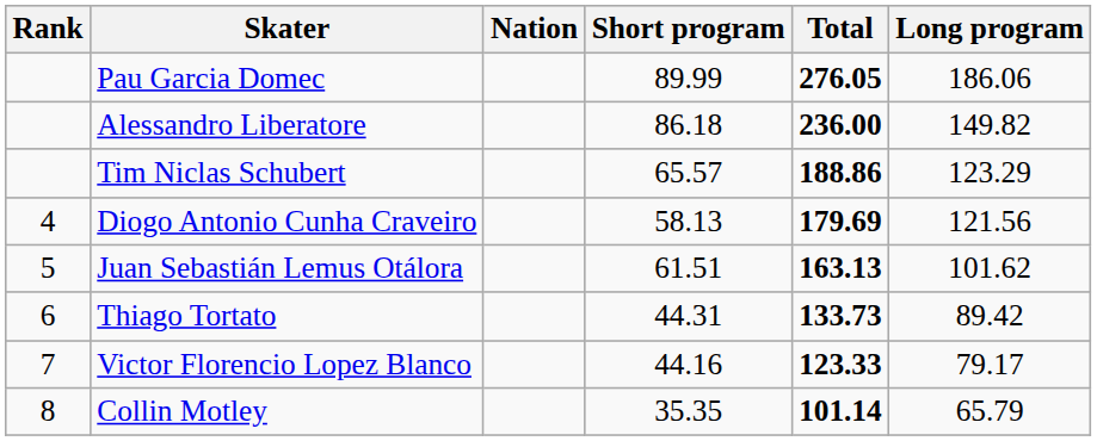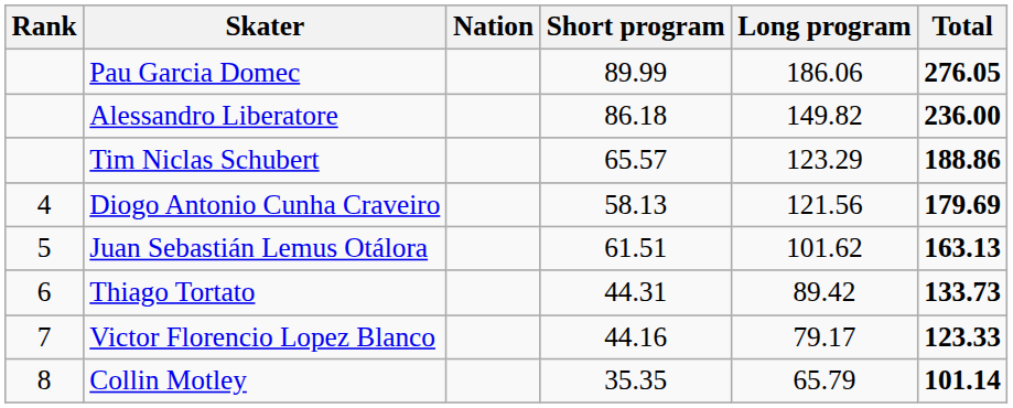 <table class="wikitable sortable" style="text-align:center">
 <tr>
 <th>Rank</th>
 <th>Skater</th>
 <th>Nation</th>
 <th>Short program </th>
+<th>Long program </th>
 <th>Total </th>
-<th>Long program </th>
 </tr>
 <tr>
 <td></td>
 <td align=left><a href='#'>Pau Garcia Domec</a></td>
 <td align=left></td>
 <td>89.99</td>
+<td>186.06</td>
 <td><strong>276.05</strong></td>
-<td>186.06</td>
 </tr>
 <tr>
 <td></td>
 <td align=left><a href='#'>Alessandro Liberatore</a></td>
 <td align=left></td>
 <td>86.18</td>
+<td>149.82</td>
 <td><strong>236.00</strong></td>
-<td>149.82</td>
 </tr>
 <tr>
 <td></td>
 <td align=left><a href='#'>Tim Niclas Schubert</a></td>
 <td align=left></td>
 <td>65.57</td>
+<td>123.29</td>
 <td><strong>188.86</strong></td>
-<td>123.29</td>
 </tr>
 <tr>
 <td>4</td>
 <td align=left><a href='#'>Diogo Antonio Cunha Craveiro</a></td>
 <td align=left></td>
 <td>58.13</td>
+<td>121.56</td>
 <td><strong>179.69</strong></td>
-<td>121.56</td>
 </tr>
 <tr>
 <td>5</td>
 <td align=left><a href='#'>Juan Sebastián Lemus Otálora</a></td>
 <td align=left></td>
 <td>61.51</td>
+<td>101.62</td>
 <td><strong>163.13</strong></td>
-<td>101.62</td>
 </tr>
 <tr>
 <td>6</td>
 <td align=left><a href='#'>Thiago Tortato</a></td>
 <td align=left></td>
 <td>44.31</td>
+<td>89.42</td>
 <td><strong>133.73</strong></td>
-<td>89.42</td>
 </tr>
 <tr>
 <td>7</td>
 <td align=left><a href='#'>Victor Florencio Lopez Blanco</a></td>
 <td align=left></td>
 <td>44.16</td>
+<td>79.17</td>
 <td><strong>123.33</strong></td>
-<td>79.17</td>
 </tr>
 <tr>
 <td>8</td>
 <td align=left><a href='#'>Collin Motley</a></td>
 <td align=left></td>
 <td>35.35</td>
+<td>65.79</td>
 <td><strong>101.14</strong></td>
-<td>65.79</td>
 </tr>
 </table>
